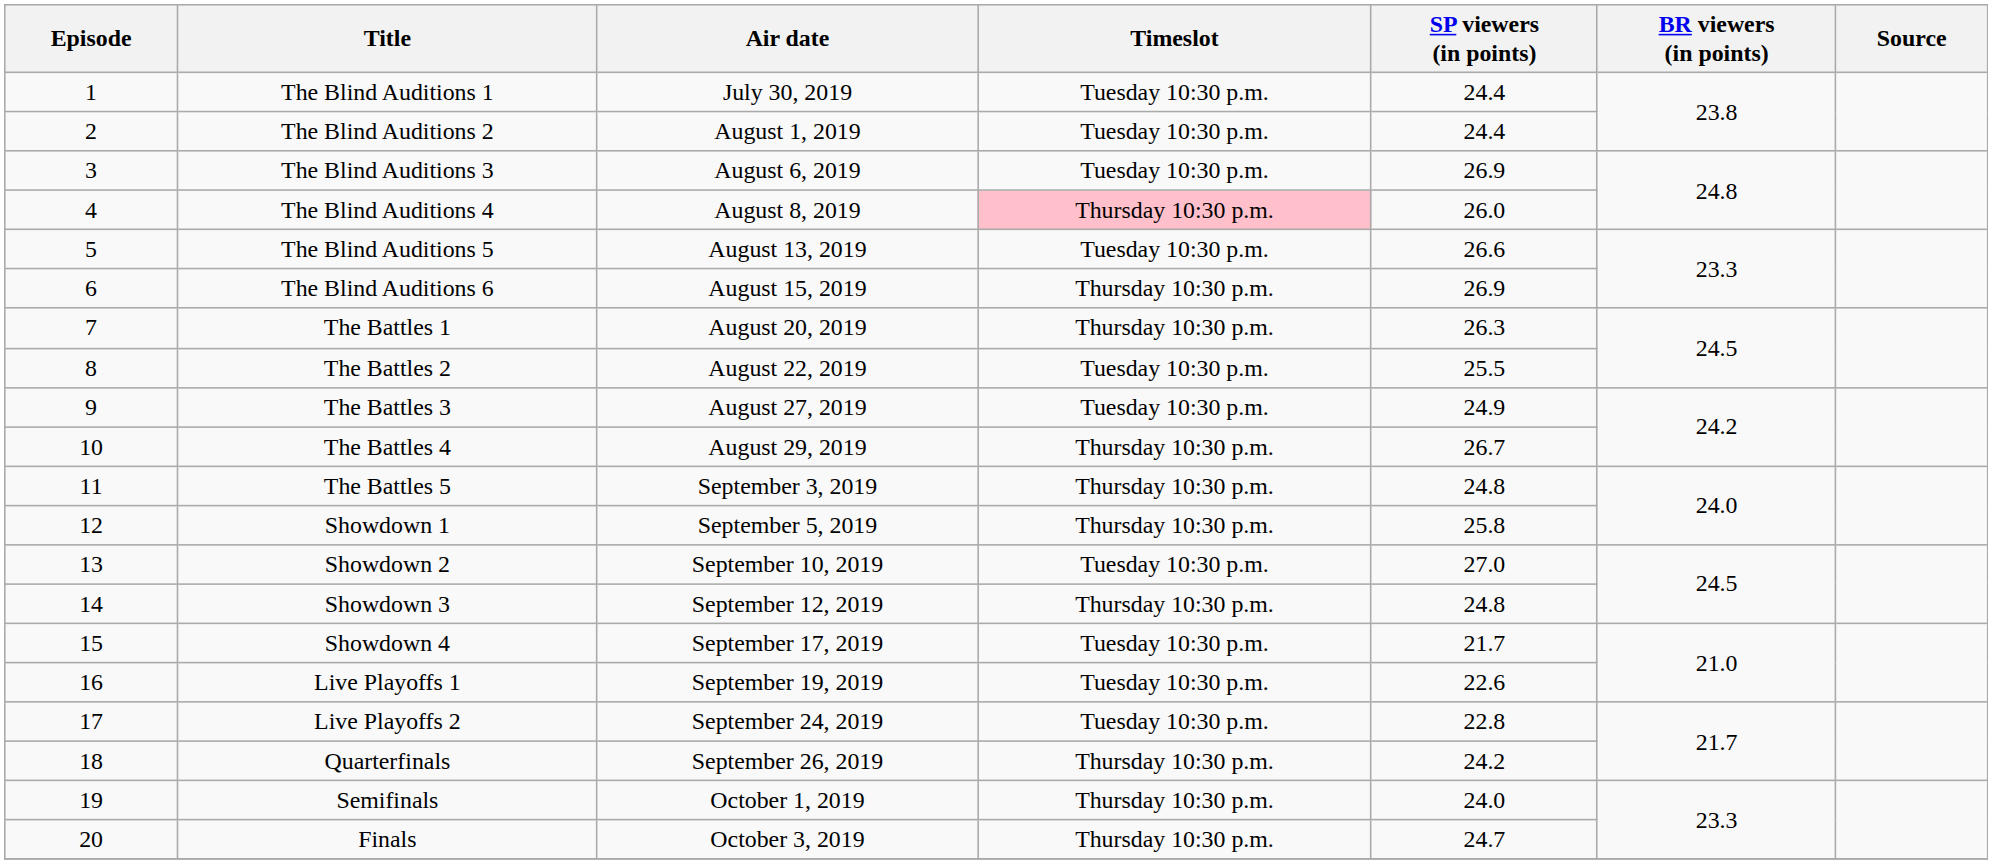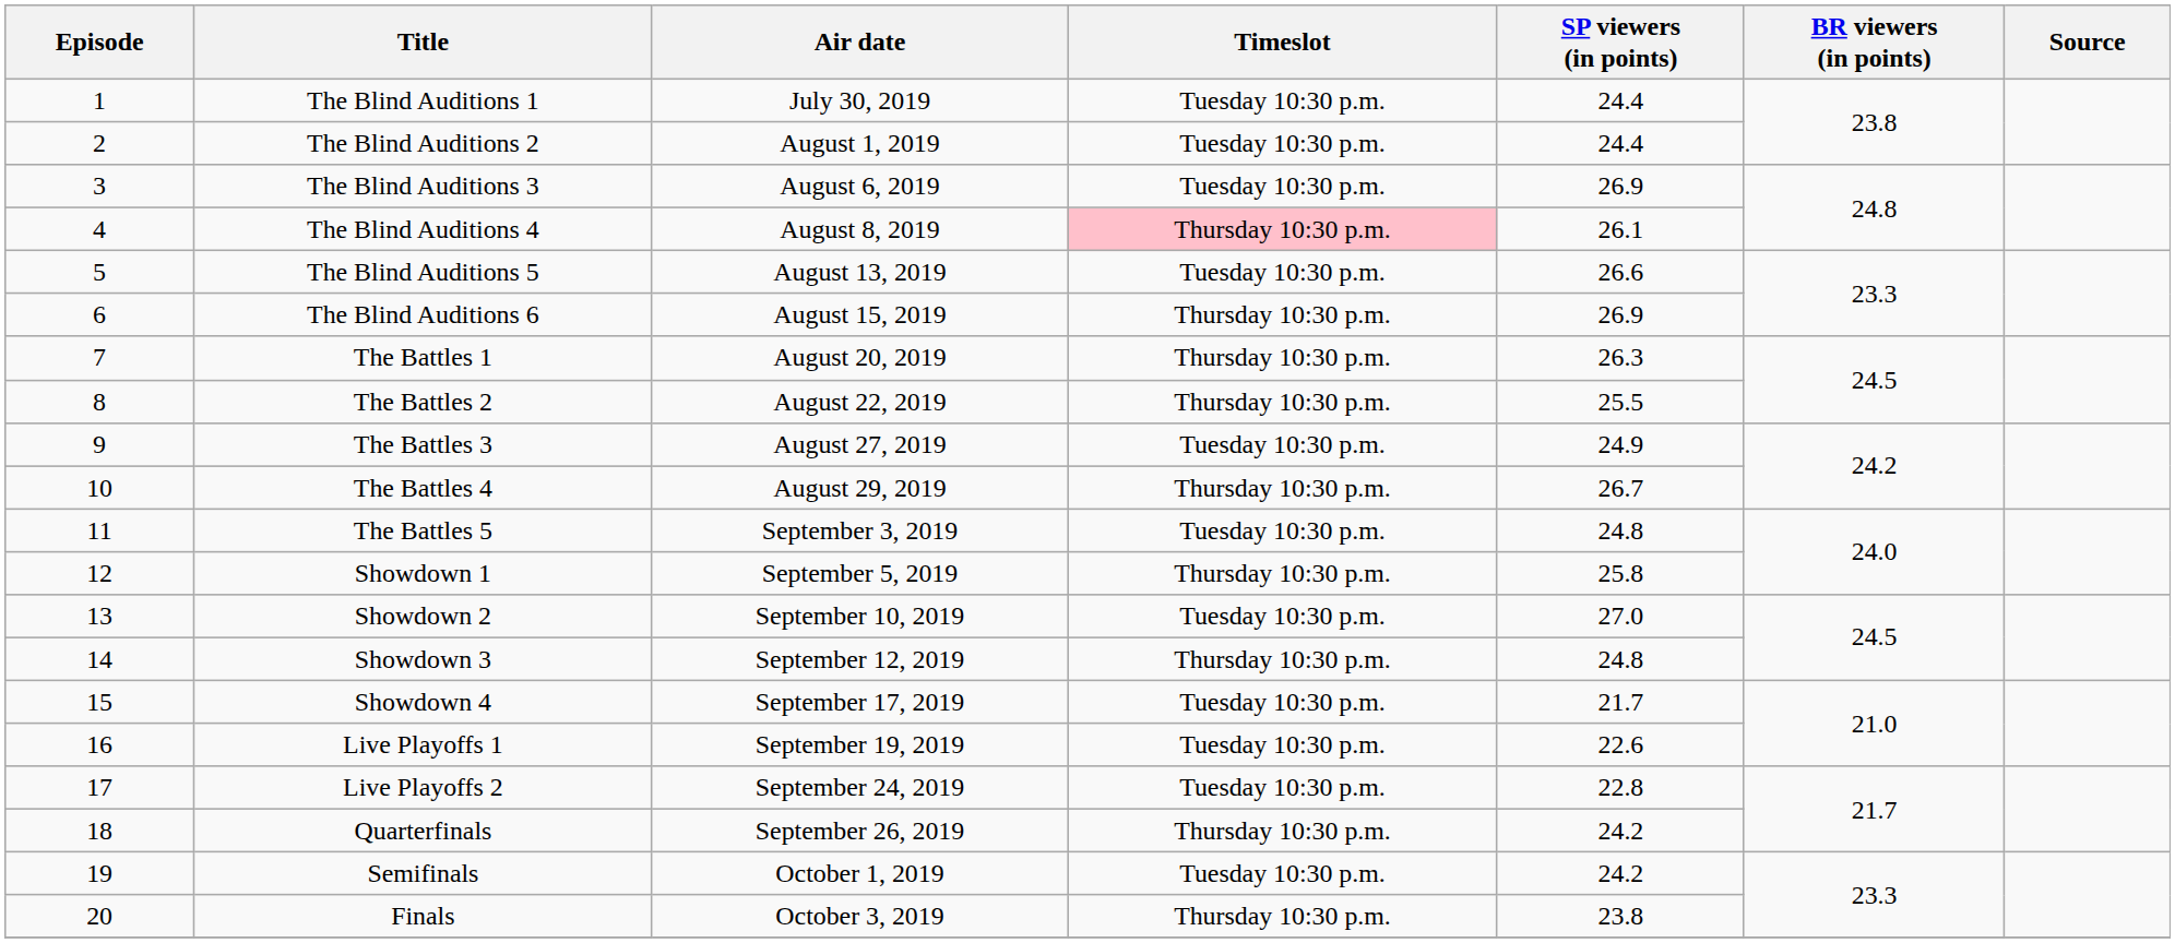 <table class="wikitable sortable" style="text-align:center; font-size:95%; width: 100%">
 <tr>
 <th>Episode</th>
 <th>Title</th>
 <th>Air date</th>
 <th>Timeslot</th>
 <th><a href='#'>SP</a> viewers<br>(in points)</th>
 <th><a href='#'>BR</a> viewers<br>(in points)</th>
 <th>Source</th>
 </tr>
 <tr>
 <td>1</td>
 <td>The Blind Auditions 1</td>
 <td>July 30, 2019</td>
 <td>Tuesday 10:30 p.m.</td>
 <td>24.4</td>
 <td rowspan=2>23.8</td>
 <td rowspan=2></td>
 </tr>
 <tr>
 <td>2</td>
 <td>The Blind Auditions 2</td>
 <td>August 1, 2019</td>
 <td>Tuesday 10:30 p.m.</td>
 <td>24.4</td>
 </tr>
 <tr>
 <td>3</td>
 <td>The Blind Auditions 3</td>
 <td>August 6, 2019</td>
 <td>Tuesday 10:30 p.m.</td>
 <td>26.9</td>
 <td rowspan=2>24.8</td>
 <td rowspan=2></td>
 </tr>
 <tr>
 <td>4</td>
 <td>The Blind Auditions 4</td>
 <td>August 8, 2019</td>
 <td style="background: pink;">Thursday 10:30 p.m.</td>
-<td>26.0</td>
+<td>26.1</td>
 </tr>
 <tr>
 <td>5</td>
 <td>The Blind Auditions 5</td>
 <td>August 13, 2019</td>
 <td>Tuesday 10:30 p.m.</td>
 <td>26.6</td>
 <td rowspan=2>23.3</td>
 <td rowspan=2></td>
 </tr>
 <tr>
 <td>6</td>
 <td>The Blind Auditions 6</td>
 <td>August 15, 2019</td>
 <td>Thursday 10:30 p.m.</td>
 <td>26.9</td>
 </tr>
 <tr>
 <td>7</td>
 <td>The Battles 1</td>
 <td>August 20, 2019</td>
 <td>Thursday 10:30 p.m.</td>
 <td>26.3</td>
 <td rowspan=2>24.5</td>
 <td rowspan=2></td>
 </tr>
 <tr>
 <td>8</td>
 <td>The Battles 2</td>
 <td>August 22, 2019</td>
-<td>Tuesday 10:30 p.m.</td>
+<td>Thursday 10:30 p.m.</td>
 <td>25.5</td>
 </tr>
 <tr>
 <td>9</td>
 <td>The Battles 3</td>
 <td>August 27, 2019</td>
 <td>Tuesday 10:30 p.m.</td>
 <td>24.9</td>
 <td rowspan=2>24.2</td>
 <td rowspan=2></td>
 </tr>
 <tr>
 <td>10</td>
 <td>The Battles 4</td>
 <td>August 29, 2019</td>
 <td>Thursday 10:30 p.m.</td>
 <td>26.7</td>
 </tr>
 <tr>
 <td>11</td>
 <td>The Battles 5</td>
 <td>September 3, 2019</td>
-<td>Thursday 10:30 p.m.</td>
+<td>Tuesday 10:30 p.m.</td>
 <td>24.8</td>
 <td rowspan=2>24.0</td>
 <td rowspan=2></td>
 </tr>
 <tr>
 <td>12</td>
 <td>Showdown 1</td>
 <td>September 5, 2019</td>
 <td>Thursday 10:30 p.m.</td>
 <td>25.8</td>
 </tr>
 <tr>
 <td>13</td>
 <td>Showdown 2</td>
 <td>September 10, 2019</td>
 <td>Tuesday 10:30 p.m.</td>
 <td>27.0</td>
 <td rowspan=2>24.5</td>
 <td rowspan=2></td>
 </tr>
 <tr>
 <td>14</td>
 <td>Showdown 3</td>
 <td>September 12, 2019</td>
 <td>Thursday 10:30 p.m.</td>
 <td>24.8</td>
 </tr>
 <tr>
 <td>15</td>
 <td>Showdown 4</td>
 <td>September 17, 2019</td>
 <td>Tuesday 10:30 p.m.</td>
 <td>21.7</td>
 <td rowspan=2>21.0</td>
 <td rowspan=2></td>
 </tr>
 <tr>
 <td>16</td>
 <td>Live Playoffs 1</td>
 <td>September 19, 2019</td>
 <td>Tuesday 10:30 p.m.</td>
 <td>22.6</td>
 </tr>
 <tr>
 <td>17</td>
 <td>Live Playoffs 2</td>
 <td>September 24, 2019</td>
 <td>Tuesday 10:30 p.m.</td>
 <td>22.8</td>
 <td rowspan=2>21.7</td>
 <td rowspan=2></td>
 </tr>
 <tr>
 <td>18</td>
 <td>Quarterfinals</td>
 <td>September 26, 2019</td>
 <td>Thursday 10:30 p.m.</td>
 <td>24.2</td>
 </tr>
 <tr>
 <td>19</td>
 <td>Semifinals</td>
 <td>October 1, 2019</td>
-<td>Thursday 10:30 p.m.</td>
-<td>24.0</td>
+<td>Tuesday 10:30 p.m.</td>
+<td>24.2</td>
 <td rowspan=2>23.3</td>
 <td rowspan=2></td>
 </tr>
 <tr>
 <td>20</td>
 <td>Finals</td>
 <td>October 3, 2019</td>
 <td>Thursday 10:30 p.m.</td>
-<td>24.7</td>
+<td>23.8</td>
 </tr>
 <tr>
 </tr>
 </table>
